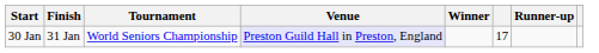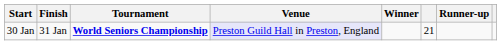 <table class="wikitable" style="font-size: 90%">
 <tr>
 <th>Start</th>
 <th>Finish</th>
 <th>Tournament</th>
 <th>Venue</th>
 <th>Winner</th>
 <th></th>
 <th>Runner-up</th>
 <th></th>
 </tr>
 <tr>
 <td>30 Jan</td>
 <td>31 Jan</td>
-<td><a href='#'>World Seniors Championship</a></td>
+<td><strong><a href='#'>World Seniors Championship</a></strong></td>
 <td style="background: lavender;"><a href='#'>Preston Guild Hall</a> in <a href='#'>Preston</a>, England</td>
 <td></td>
-<td style="text-align:center;">17</td>
+<td style="text-align:center;">21</td>
 <td></td>
 <td style="text-align:center;"></td>
 </tr>
 </table>
